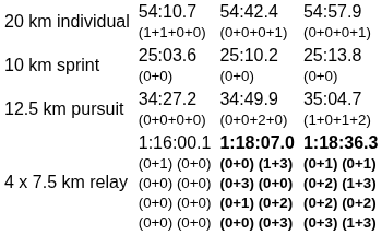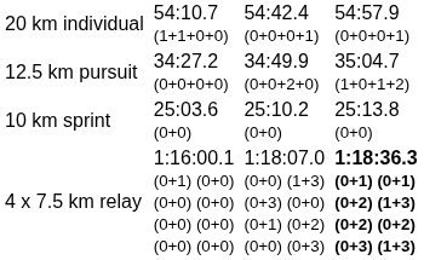 <table>
 <tr>
 <td>20 km individual<br><em></em></td>
 <td></td>
 <td>54:10.7<br><small>(1+1+0+0)</small></td>
 <td></td>
 <td>54:42.4<br><small>(0+0+0+1)</small></td>
 <td></td>
 <td>54:57.9<br><small>(0+0+0+1)</small></td>
 </tr>
 <tr>
+<td>12.5 km pursuit<br><em></em></td>
+<td></td>
+<td>34:27.2<br><small>(0+0+0+0)</small></td>
+<td></td>
+<td>34:49.9<br><small>(0+0+2+0)</small></td>
+<td></td>
+<td>35:04.7<br><small>(1+0+1+2)</small></td>
+</tr>
+<tr>
 <td>10 km sprint<br><em></em></td>
 <td></td>
 <td>25:03.6<br><small>(0+0)</small></td>
 <td></td>
 <td>25:10.2<br><small>(0+0)</small></td>
 <td></td>
 <td>25:13.8<br><small>(0+0)</small></td>
 </tr>
 <tr>
-<td>12.5 km pursuit<br><em></em></td>
-<td></td>
-<td>34:27.2<br><small>(0+0+0+0)</small></td>
-<td></td>
-<td>34:49.9<br><small>(0+0+2+0)</small></td>
-<td></td>
-<td>35:04.7<br><small>(1+0+1+2)</small></td>
-</tr>
-<tr>
 <td>4 x 7.5 km relay<br><em></em></td>
 <td></td>
 <td>1:16:00.1<br><small>(0+1) (0+0)<br>(0+0) (0+0)<br>(0+0) (0+0)<br>(0+0) (0+0)</small></td>
 <td></td>
-<td><strong>1:18:07.0<br><small>(0+0) (1+3)<br>(0+3) (0+0)<br>(0+1) (0+2)<br>(0+0) (0+3)</small></strong></td>
+<td>1:18:07.0<br><small>(0+0) (1+3)<br>(0+3) (0+0)<br>(0+1) (0+2)<br>(0+0) (0+3)</small></td>
 <td></td>
 <td><strong>1:18:36.3<br><small>(0+1) (0+1)<br>(0+2) (1+3)<br>(0+2) (0+2)<br>(0+3) (1+3)</small></strong></td>
 </tr>
 </table>
